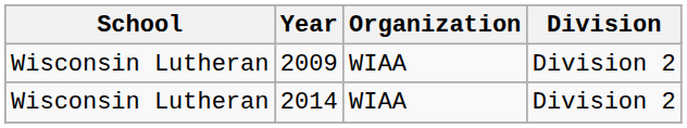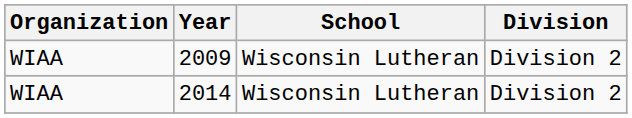 <table class="wikitable">
 <tr>
+<th>Organization</th>
+<th>Year</th>
 <th>School</th>
-<th>Year</th>
-<th>Organization</th>
 <th>Division</th>
 </tr>
 <tr>
+<td>WIAA</td>
+<td>2009</td>
 <td>Wisconsin Lutheran</td>
-<td>2009</td>
-<td>WIAA</td>
 <td>Division 2</td>
 </tr>
 <tr>
+<td>WIAA</td>
+<td>2014</td>
 <td>Wisconsin Lutheran</td>
-<td>2014</td>
-<td>WIAA</td>
 <td>Division 2</td>
 </tr>
 </table>
